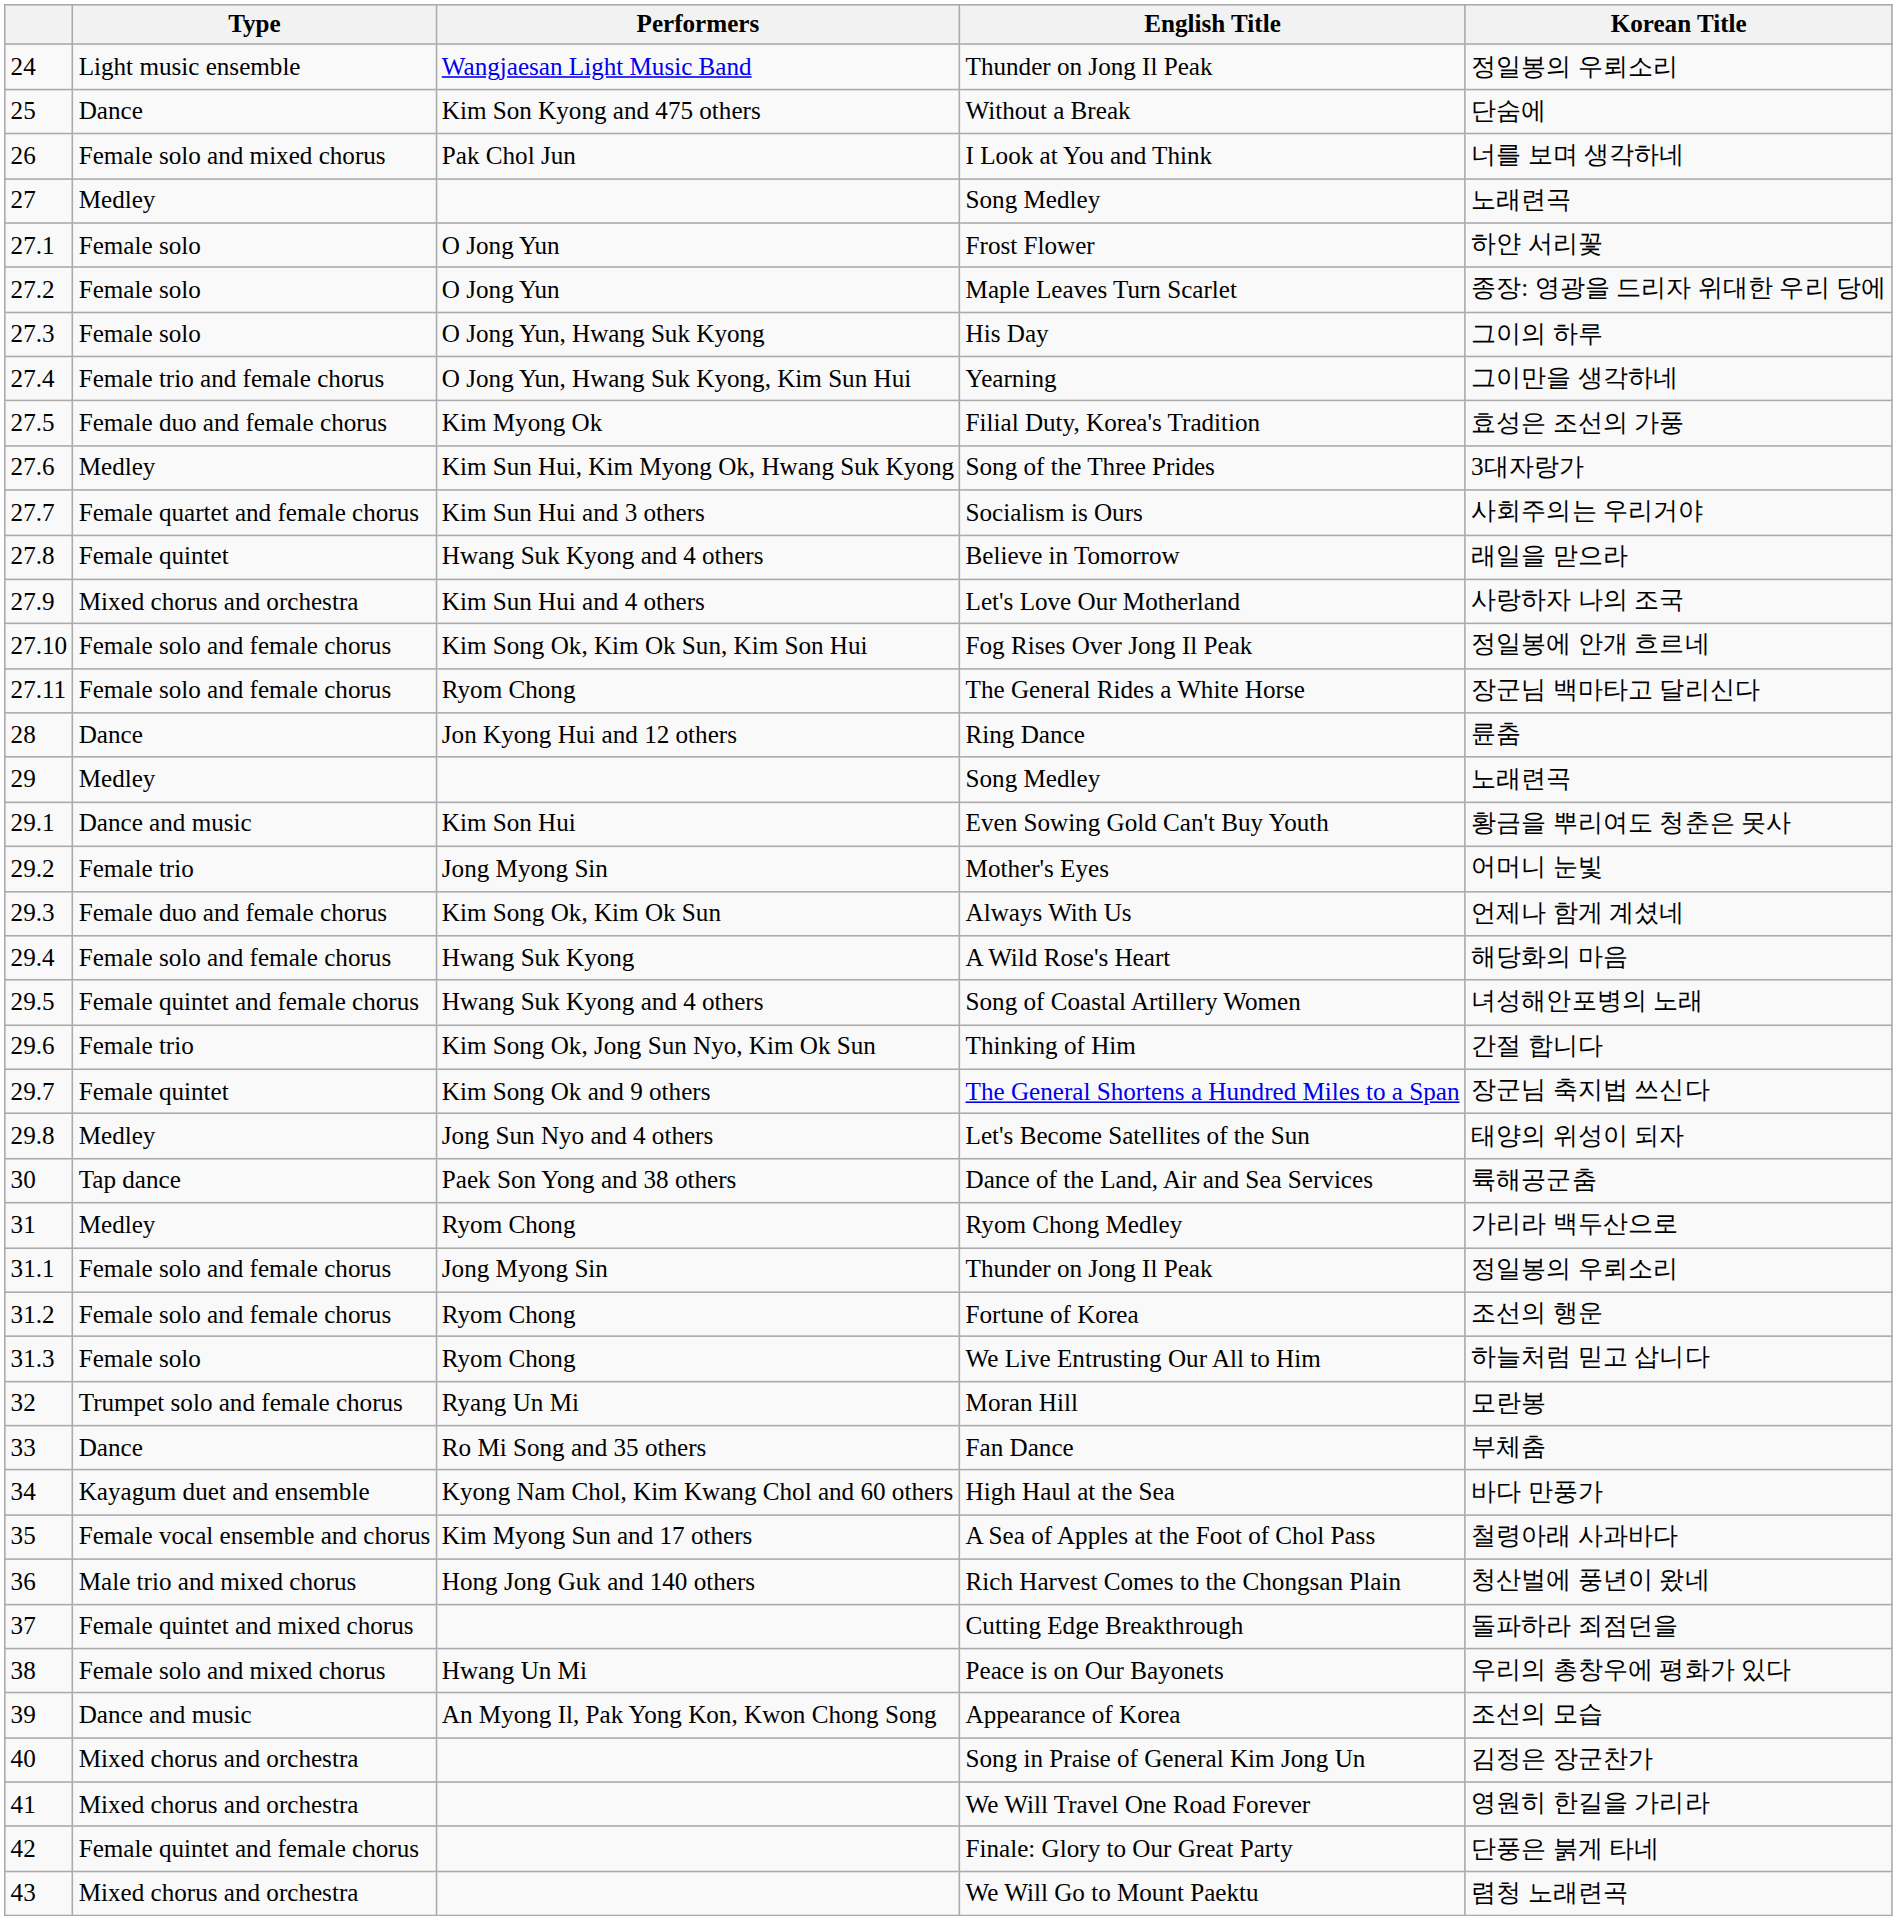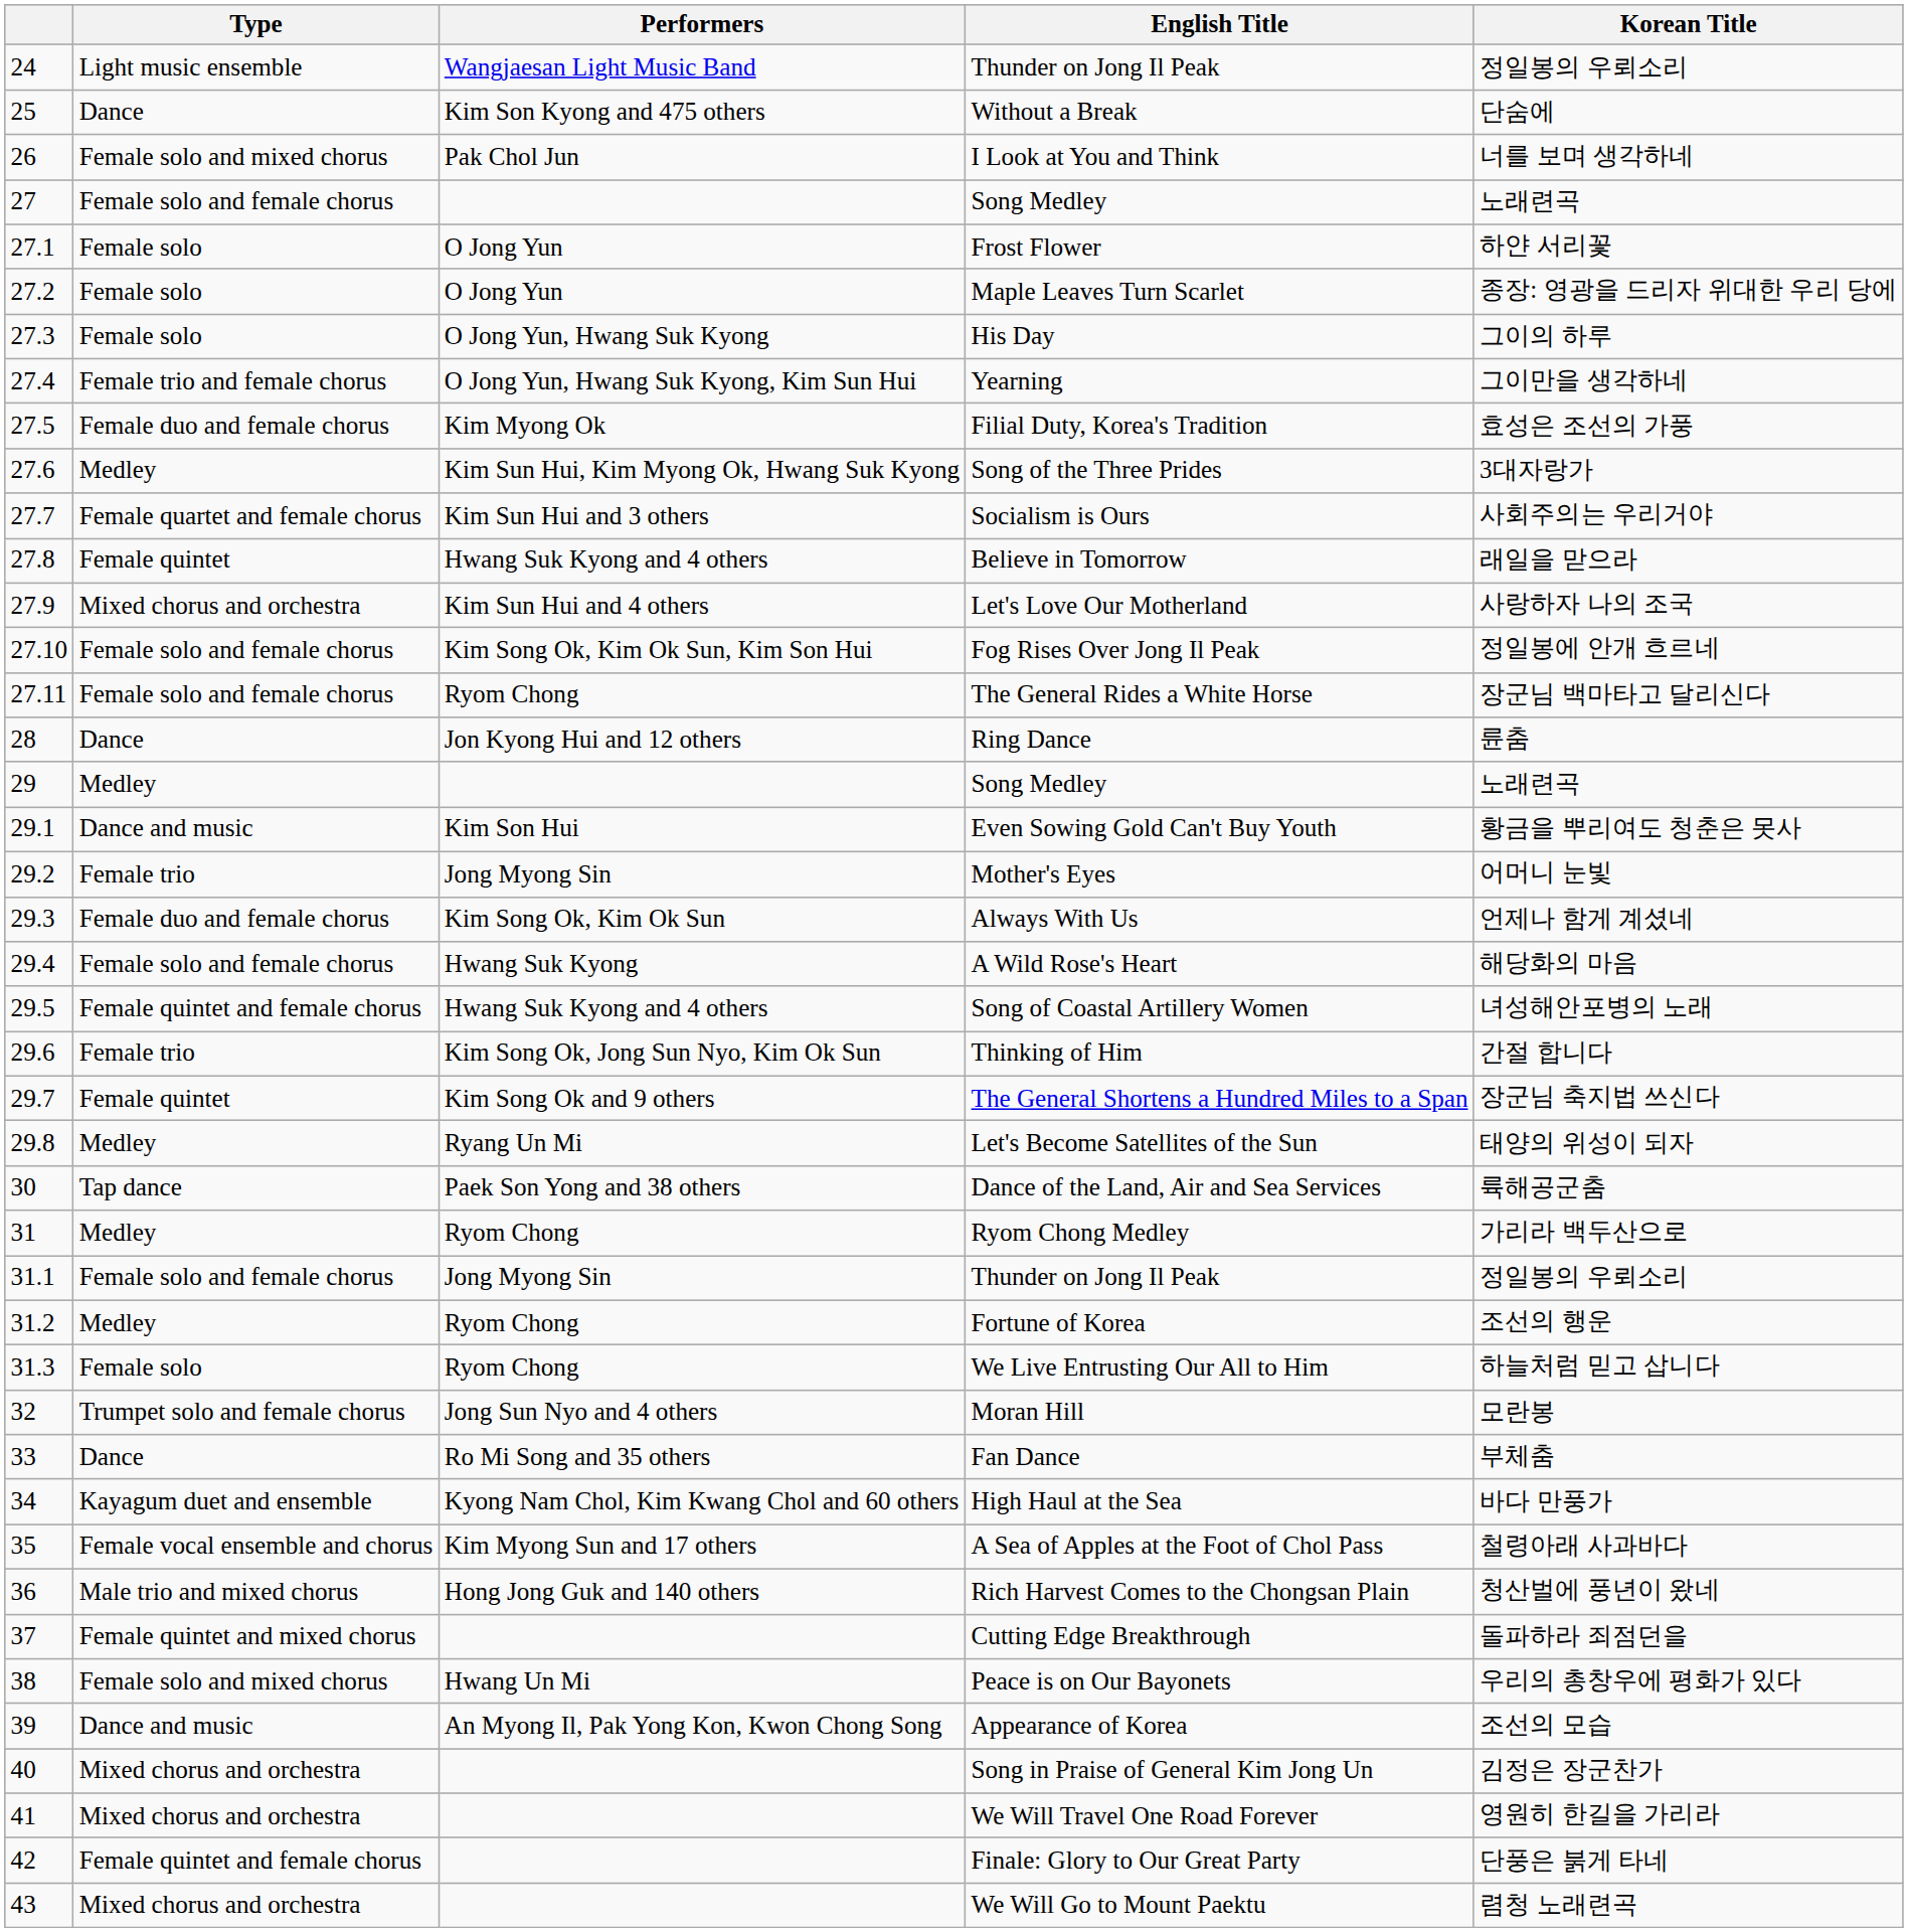 <table class="wikitable">
 <tr>
 <th></th>
 <th>Type</th>
 <th>Performers</th>
 <th>English Title</th>
 <th>Korean Title</th>
 </tr>
 <tr>
 <td>24</td>
 <td>Light music ensemble</td>
 <td><a href='#'>Wangjaesan Light Music Band</a></td>
 <td>Thunder on Jong Il Peak</td>
 <td>정일봉의 우뢰소리</td>
 </tr>
 <tr>
 <td>25</td>
 <td>Dance</td>
 <td>Kim Son Kyong and 475 others</td>
 <td>Without a Break</td>
 <td>단숨에</td>
 </tr>
 <tr>
 <td>26</td>
 <td>Female solo and mixed chorus</td>
 <td>Pak Chol Jun</td>
 <td>I Look at You and Think</td>
 <td>너를 보며 생각하네</td>
 </tr>
 <tr>
 <td>27</td>
-<td>Medley</td>
+<td>Female solo and female chorus</td>
 <td></td>
 <td>Song Medley</td>
 <td>노래련곡</td>
 </tr>
 <tr>
 <td>27.1</td>
 <td>Female solo</td>
 <td>O Jong Yun</td>
 <td>Frost Flower</td>
 <td>하얀 서리꽃</td>
 </tr>
 <tr>
 <td>27.2</td>
 <td>Female solo</td>
 <td>O Jong Yun</td>
 <td>Maple Leaves Turn Scarlet</td>
 <td>종장: 영광을 드리자 위대한 우리 당에</td>
 </tr>
 <tr>
 <td>27.3</td>
 <td>Female solo</td>
 <td>O Jong Yun, Hwang Suk Kyong</td>
 <td>His Day</td>
 <td>그이의 하루</td>
 </tr>
 <tr>
 <td>27.4</td>
 <td>Female trio and female chorus</td>
 <td>O Jong Yun, Hwang Suk Kyong, Kim Sun Hui</td>
 <td>Yearning</td>
 <td>그이만을 생각하네</td>
 </tr>
 <tr>
 <td>27.5</td>
 <td>Female duo and female chorus</td>
 <td>Kim Myong Ok</td>
 <td>Filial Duty, Korea's Tradition</td>
 <td>효성은 조선의 가풍</td>
 </tr>
 <tr>
 <td>27.6</td>
 <td>Medley</td>
 <td>Kim Sun Hui, Kim Myong Ok, Hwang Suk Kyong</td>
 <td>Song of the Three Prides</td>
 <td>3대자랑가</td>
 </tr>
 <tr>
 <td>27.7</td>
 <td>Female quartet and female chorus</td>
 <td>Kim Sun Hui and 3 others</td>
 <td>Socialism is Ours</td>
 <td>사회주의는 우리거야</td>
 </tr>
 <tr>
 <td>27.8</td>
 <td>Female quintet</td>
 <td>Hwang Suk Kyong and 4 others</td>
 <td>Believe in Tomorrow</td>
 <td>래일을 맏으라</td>
 </tr>
 <tr>
 <td>27.9</td>
 <td>Mixed chorus and orchestra</td>
 <td>Kim Sun Hui and 4 others</td>
 <td>Let's Love Our Motherland</td>
 <td>사랑하자 나의 조국</td>
 </tr>
 <tr>
 <td>27.10</td>
 <td>Female solo and female chorus</td>
 <td>Kim Song Ok, Kim Ok Sun, Kim Son Hui</td>
 <td>Fog Rises Over Jong Il Peak</td>
 <td>정일봉에 안개 흐르네</td>
 </tr>
 <tr>
 <td>27.11</td>
 <td>Female solo and female chorus</td>
 <td>Ryom Chong</td>
 <td>The General Rides a White Horse</td>
 <td>장군님 백마타고 달리신다</td>
 </tr>
 <tr>
 <td>28</td>
 <td>Dance</td>
 <td>Jon Kyong Hui and 12 others</td>
 <td>Ring Dance</td>
 <td>륜춤</td>
 </tr>
 <tr>
 <td>29</td>
 <td>Medley</td>
 <td></td>
 <td>Song Medley</td>
 <td>노래련곡</td>
 </tr>
 <tr>
 <td>29.1</td>
 <td>Dance and music</td>
 <td>Kim Son Hui</td>
 <td>Even Sowing Gold Can't Buy Youth</td>
 <td>황금을 뿌리여도 청춘은 못사</td>
 </tr>
 <tr>
 <td>29.2</td>
 <td>Female trio</td>
 <td>Jong Myong Sin</td>
 <td>Mother's Eyes</td>
 <td>어머니 눈빛</td>
 </tr>
 <tr>
 <td>29.3</td>
 <td>Female duo and female chorus</td>
 <td>Kim Song Ok, Kim Ok Sun</td>
 <td>Always With Us</td>
 <td>언제나 함게 계셨네</td>
 </tr>
 <tr>
 <td>29.4</td>
 <td>Female solo and female chorus</td>
 <td>Hwang Suk Kyong</td>
 <td>A Wild Rose's Heart</td>
 <td>해당화의 마음</td>
 </tr>
 <tr>
 <td>29.5</td>
 <td>Female quintet and female chorus</td>
 <td>Hwang Suk Kyong and 4 others</td>
 <td>Song of Coastal Artillery Women</td>
 <td>녀성해안포병의 노래</td>
 </tr>
 <tr>
 <td>29.6</td>
 <td>Female trio</td>
 <td>Kim Song Ok, Jong Sun Nyo, Kim Ok Sun</td>
 <td>Thinking of Him</td>
 <td>간절 합니다</td>
 </tr>
 <tr>
 <td>29.7</td>
 <td>Female quintet</td>
 <td>Kim Song Ok and 9 others</td>
 <td><a href='#'>The General Shortens a Hundred Miles to a Span</a></td>
 <td>장군님 축지법 쓰신다</td>
 </tr>
 <tr>
 <td>29.8</td>
 <td>Medley</td>
-<td>Jong Sun Nyo and 4 others</td>
+<td>Ryang Un Mi</td>
 <td>Let's Become Satellites of the Sun</td>
 <td>태양의 위성이 되자</td>
 </tr>
 <tr>
 <td>30</td>
 <td>Tap dance</td>
 <td>Paek Son Yong and 38 others</td>
 <td>Dance of the Land, Air and Sea Services</td>
 <td>륙해공군춤</td>
 </tr>
 <tr>
 <td>31</td>
 <td>Medley</td>
 <td>Ryom Chong</td>
 <td>Ryom Chong Medley</td>
 <td>가리라 백두산으로</td>
 </tr>
 <tr>
 <td>31.1</td>
 <td>Female solo and female chorus</td>
 <td>Jong Myong Sin</td>
 <td>Thunder on Jong Il Peak</td>
 <td>정일봉의 우뢰소리</td>
 </tr>
 <tr>
 <td>31.2</td>
-<td>Female solo and female chorus</td>
+<td>Medley</td>
 <td>Ryom Chong</td>
 <td>Fortune of Korea</td>
 <td>조선의 행운</td>
 </tr>
 <tr>
 <td>31.3</td>
 <td>Female solo</td>
 <td>Ryom Chong</td>
 <td>We Live Entrusting Our All to Him</td>
 <td>하늘처럼 믿고 삽니다</td>
 </tr>
 <tr>
 <td>32</td>
 <td>Trumpet solo and female chorus</td>
-<td>Ryang Un Mi</td>
+<td>Jong Sun Nyo and 4 others</td>
 <td>Moran Hill</td>
 <td>모란봉</td>
 </tr>
 <tr>
 <td>33</td>
 <td>Dance</td>
 <td>Ro Mi Song and 35 others</td>
 <td>Fan Dance</td>
 <td>부체춤</td>
 </tr>
 <tr>
 <td>34</td>
 <td>Kayagum duet and ensemble</td>
 <td>Kyong Nam Chol, Kim Kwang Chol and 60 others</td>
 <td>High Haul at the Sea</td>
 <td>바다 만풍가</td>
 </tr>
 <tr>
 <td>35</td>
 <td>Female vocal ensemble and chorus</td>
 <td>Kim Myong Sun and 17 others</td>
 <td>A Sea of Apples at the Foot of Chol Pass</td>
 <td>철령아래 사과바다</td>
 </tr>
 <tr>
 <td>36</td>
 <td>Male trio and mixed chorus</td>
 <td>Hong Jong Guk and 140 others</td>
 <td>Rich Harvest Comes to the Chongsan Plain</td>
 <td>청산벌에 풍년이 왔네</td>
 </tr>
 <tr>
 <td>37</td>
 <td>Female quintet and mixed chorus</td>
 <td></td>
 <td>Cutting Edge Breakthrough</td>
 <td>돌파하라 죄점던을</td>
 </tr>
 <tr>
 <td>38</td>
 <td>Female solo and mixed chorus</td>
 <td>Hwang Un Mi</td>
 <td>Peace is on Our Bayonets</td>
 <td>우리의 총창우에 평화가 있다</td>
 </tr>
 <tr>
 <td>39</td>
 <td>Dance and music</td>
 <td>An Myong Il, Pak Yong Kon, Kwon Chong Song</td>
 <td>Appearance of Korea</td>
 <td>조선의 모습</td>
 </tr>
 <tr>
 <td>40</td>
 <td>Mixed chorus and orchestra</td>
 <td></td>
 <td>Song in Praise of General Kim Jong Un</td>
 <td>김정은 장군찬가</td>
 </tr>
 <tr>
 <td>41</td>
 <td>Mixed chorus and orchestra</td>
 <td></td>
 <td>We Will Travel One Road Forever</td>
 <td>영원히 한길을 가리라</td>
 </tr>
 <tr>
 <td>42</td>
 <td>Female quintet and female chorus</td>
 <td></td>
 <td>Finale: Glory to Our Great Party</td>
 <td>단풍은 붉게 타네</td>
 </tr>
 <tr>
 <td>43</td>
 <td>Mixed chorus and orchestra</td>
 <td></td>
 <td>We Will Go to Mount Paektu</td>
 <td>렴청 노래련곡</td>
 </tr>
 </table>
